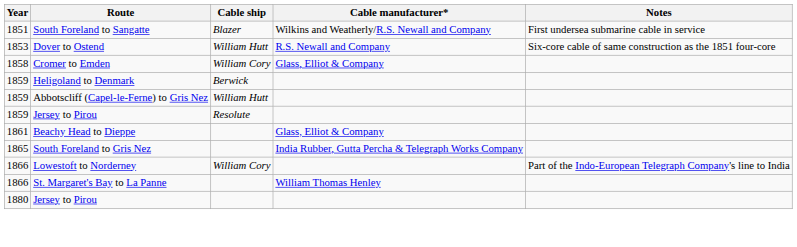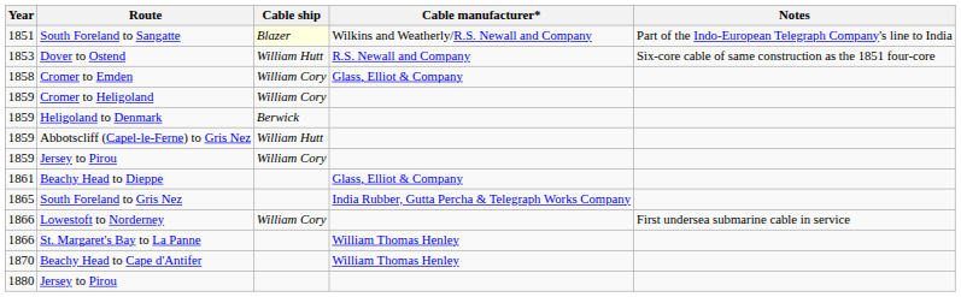 <table class="wikitable">
 <tr>
 <th scope=col>Year</th>
 <th scope=col>Route</th>
 <th scope=col>Cable ship</th>
 <th scope=col>Cable manufacturer*</th>
 <th scope=col>Notes</th>
 </tr>
 <tr>
 <td>1851</td>
 <td><a href='#'>South Foreland</a> to <a href='#'>Sangatte</a></td>
-<td><em>Blazer</em></td>
+<td style="background: lightyellow;"><em>Blazer</em></td>
 <td>Wilkins and Weatherly/<a href='#'>R.S. Newall and Company</a></td>
-<td>First undersea submarine cable in service</td>
+<td>Part of the <a href='#'>Indo-European Telegraph Company</a>'s line to India</td>
 </tr>
 <tr>
 <td>1853</td>
 <td><a href='#'>Dover</a> to <a href='#'>Ostend</a></td>
 <td><em>William Hutt</em></td>
 <td><a href='#'>R.S. Newall and Company</a></td>
 <td>Six-core cable of same construction as the 1851 four-core</td>
 </tr>
 <tr>
 <td>1858</td>
 <td><a href='#'>Cromer</a> to <a href='#'>Emden</a></td>
 <td><em>William Cory</em></td>
 <td><a href='#'>Glass, Elliot & Company</a></td>
+<td></td>
+</tr>
+<tr>
+<td>1859</td>
+<td><a href='#'>Cromer</a> to <a href='#'>Heligoland</a></td>
+<td><em>William Cory</em></td>
+<td></td>
 <td></td>
 </tr>
 <tr>
 <td>1859</td>
 <td><a href='#'>Heligoland</a> to <a href='#'>Denmark</a></td>
 <td><em>Berwick</em></td>
 <td></td>
 <td></td>
 </tr>
 <tr>
 <td>1859</td>
 <td>Abbotscliff (<a href='#'>Capel-le-Ferne</a>) to <a href='#'>Gris Nez</a></td>
 <td><em>William Hutt</em></td>
 <td></td>
 <td></td>
 </tr>
 <tr>
 <td>1859</td>
 <td><a href='#'>Jersey</a> to <a href='#'>Pirou</a></td>
-<td><em>Resolute</em></td>
+<td><em>William Cory</em></td>
 <td></td>
 <td></td>
 </tr>
 <tr>
 <td>1861</td>
 <td><a href='#'>Beachy Head</a> to <a href='#'>Dieppe</a></td>
 <td></td>
 <td><a href='#'>Glass, Elliot & Company</a></td>
 <td></td>
 </tr>
 <tr>
 <td>1865</td>
 <td><a href='#'>South Foreland</a> to <a href='#'>Gris Nez</a></td>
 <td></td>
 <td><a href='#'>India Rubber, Gutta Percha & Telegraph Works Company</a></td>
 <td></td>
 </tr>
 <tr>
 <td>1866</td>
 <td><a href='#'>Lowestoft</a> to <a href='#'>Norderney</a></td>
 <td><em>William Cory</em></td>
 <td></td>
-<td>Part of the <a href='#'>Indo-European Telegraph Company</a>'s line to India</td>
+<td>First undersea submarine cable in service</td>
 </tr>
 <tr>
 <td>1866</td>
 <td><a href='#'>St. Margaret's Bay</a> to <a href='#'>La Panne</a></td>
+<td></td>
+<td><a href='#'>William Thomas Henley</a></td>
+<td></td>
+</tr>
+<tr>
+<td>1870</td>
+<td><a href='#'>Beachy Head</a> to <a href='#'>Cape d'Antifer</a></td>
 <td></td>
 <td><a href='#'>William Thomas Henley</a></td>
 <td></td>
 </tr>
 <tr>
 <td>1880</td>
 <td><a href='#'>Jersey</a> to <a href='#'>Pirou</a></td>
 <td></td>
 <td></td>
 <td></td>
 </tr>
 </table>
